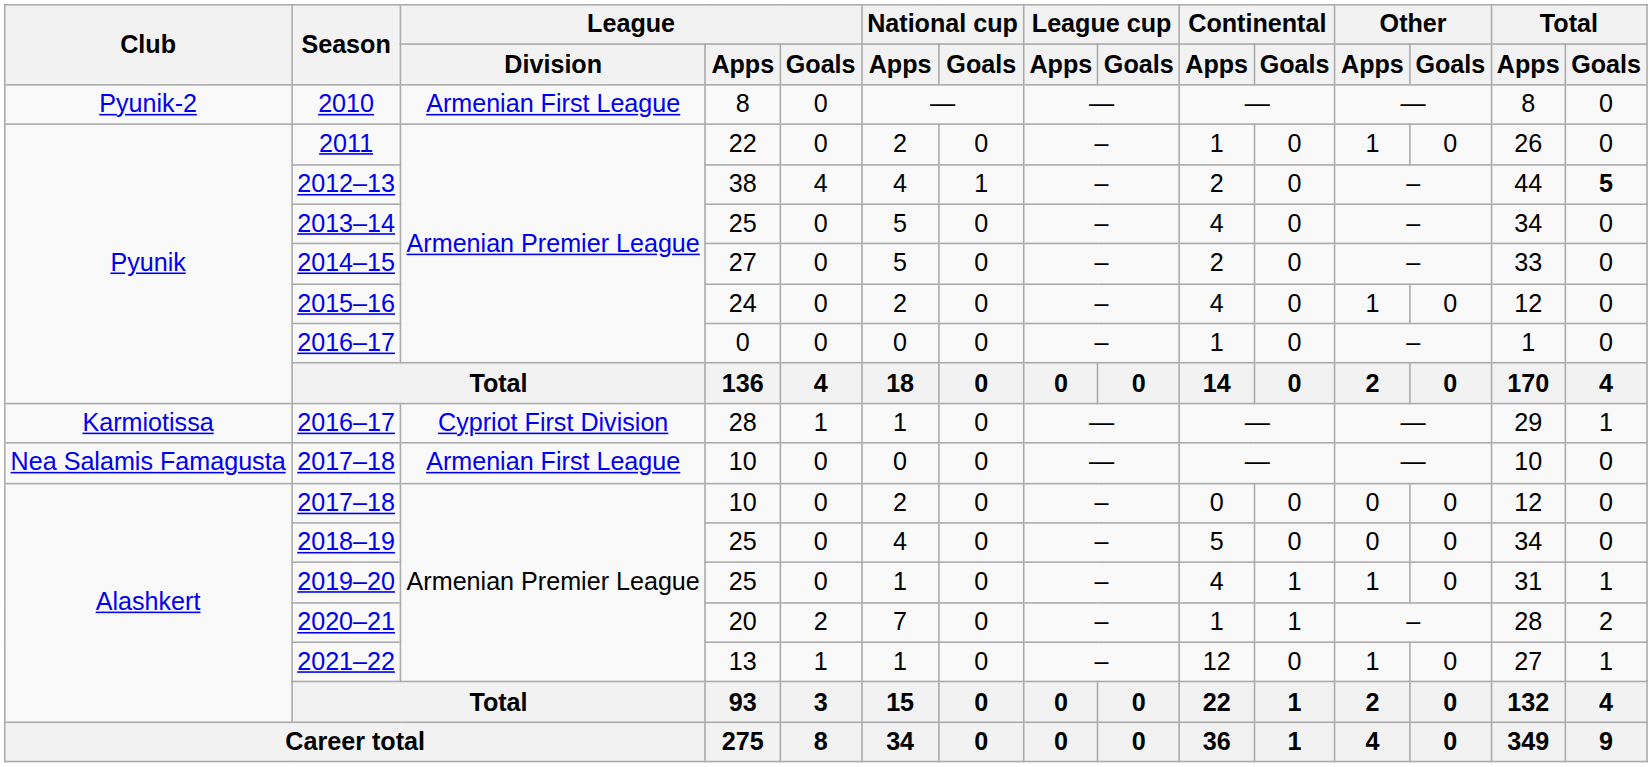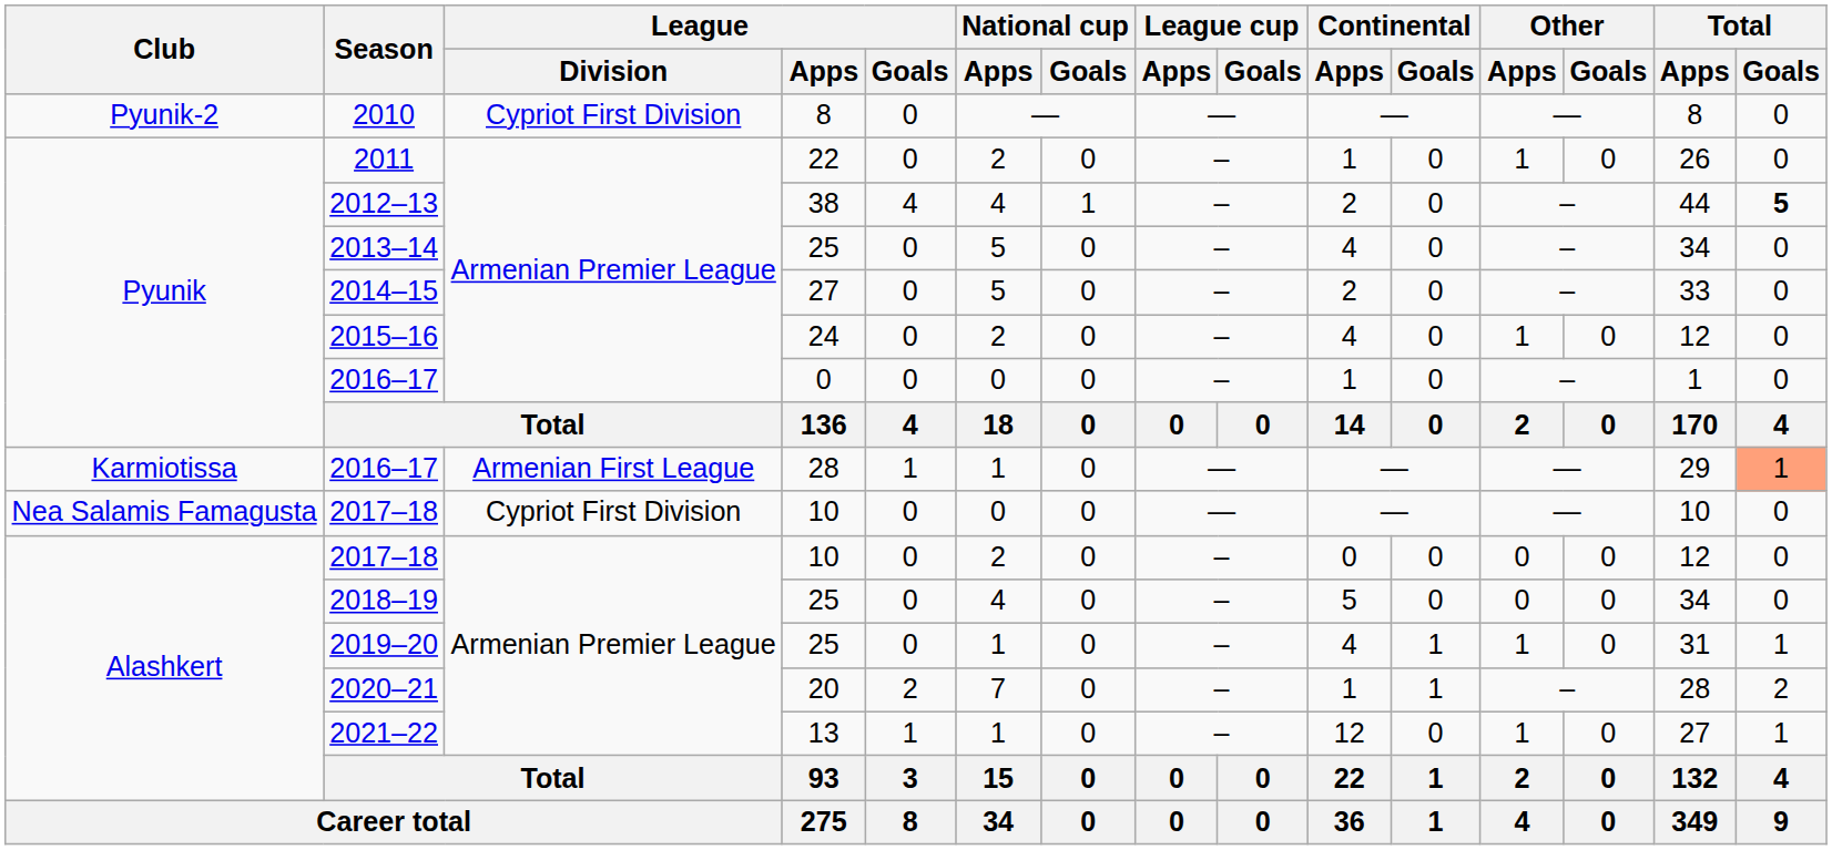 <table class="wikitable" style="text-align:center">
 <tr>
 <th rowspan="2">Club</th>
 <th rowspan="2">Season</th>
 <th colspan="3">League</th>
 <th colspan="2">National cup</th>
 <th colspan="2">League cup</th>
 <th colspan="2">Continental</th>
 <th colspan="2">Other</th>
 <th colspan="2">Total</th>
 </tr>
 <tr>
 <th>Division</th>
 <th>Apps</th>
 <th>Goals</th>
 <th>Apps</th>
 <th>Goals</th>
 <th>Apps</th>
 <th>Goals</th>
 <th>Apps</th>
 <th>Goals</th>
 <th>Apps</th>
 <th>Goals</th>
 <th>Apps</th>
 <th>Goals</th>
 </tr>
 <tr>
 <td><a href='#'>Pyunik-2</a></td>
 <td><a href='#'>2010</a></td>
-<td><a href='#'>Armenian First League</a></td>
+<td><a href='#'>Cypriot First Division</a></td>
 <td>8</td>
 <td>0</td>
 <td colspan="2">—</td>
 <td colspan="2">—</td>
 <td colspan="2">—</td>
 <td colspan="2">—</td>
 <td>8</td>
 <td>0</td>
 </tr>
 <tr>
 <td rowspan="7"><a href='#'>Pyunik</a></td>
 <td><a href='#'>2011</a></td>
 <td rowspan="6"><a href='#'>Armenian Premier League</a></td>
 <td>22</td>
 <td>0</td>
 <td>2</td>
 <td>0</td>
 <td colspan="2">–</td>
 <td>1</td>
 <td>0</td>
 <td>1</td>
 <td>0</td>
 <td>26</td>
 <td>0</td>
 </tr>
 <tr>
 <td><a href='#'>2012–13</a></td>
 <td>38</td>
 <td>4</td>
 <td>4</td>
 <td>1</td>
 <td colspan="2">–</td>
 <td>2</td>
 <td>0</td>
 <td colspan="2">–</td>
 <td>44</td>
 <td><strong>5</strong></td>
 </tr>
 <tr>
 <td><a href='#'>2013–14</a></td>
 <td>25</td>
 <td>0</td>
 <td>5</td>
 <td>0</td>
 <td colspan="2">–</td>
 <td>4</td>
 <td>0</td>
 <td colspan="2">–</td>
 <td>34</td>
 <td>0</td>
 </tr>
 <tr>
 <td><a href='#'>2014–15</a></td>
 <td>27</td>
 <td>0</td>
 <td>5</td>
 <td>0</td>
 <td colspan="2">–</td>
 <td>2</td>
 <td>0</td>
 <td colspan="2">–</td>
 <td>33</td>
 <td>0</td>
 </tr>
 <tr>
 <td><a href='#'>2015–16</a></td>
 <td>24</td>
 <td>0</td>
 <td>2</td>
 <td>0</td>
 <td colspan="2">–</td>
 <td>4</td>
 <td>0</td>
 <td>1</td>
 <td>0</td>
 <td>12</td>
 <td>0</td>
 </tr>
 <tr>
 <td><a href='#'>2016–17</a></td>
 <td>0</td>
 <td>0</td>
 <td>0</td>
 <td>0</td>
 <td colspan="2">–</td>
 <td>1</td>
 <td>0</td>
 <td colspan="2">–</td>
 <td>1</td>
 <td>0</td>
 </tr>
 <tr>
 <th colspan="2">Total</th>
 <th>136</th>
 <th>4</th>
 <th>18</th>
 <th>0</th>
 <th>0</th>
 <th>0</th>
 <th>14</th>
 <th>0</th>
 <th>2</th>
 <th>0</th>
 <th>170</th>
 <th>4</th>
 </tr>
 <tr>
 <td><a href='#'>Karmiotissa</a></td>
 <td><a href='#'>2016–17</a></td>
-<td><a href='#'>Cypriot First Division</a></td>
+<td><a href='#'>Armenian First League</a></td>
 <td>28</td>
 <td>1</td>
 <td>1</td>
 <td>0</td>
 <td colspan="2">—</td>
 <td colspan="2">—</td>
 <td colspan="2">—</td>
 <td>29</td>
-<td>1</td>
+<td style="background: lightsalmon;">1</td>
 </tr>
 <tr>
 <td><a href='#'>Nea Salamis Famagusta</a></td>
 <td><a href='#'>2017–18</a></td>
-<td><a href='#'>Armenian First League</a></td>
+<td>Cypriot First Division</td>
 <td>10</td>
 <td>0</td>
 <td>0</td>
 <td>0</td>
 <td colspan="2">—</td>
 <td colspan="2">—</td>
 <td colspan="2">—</td>
 <td>10</td>
 <td>0</td>
 </tr>
 <tr>
 <td rowspan="6"><a href='#'>Alashkert</a></td>
 <td><a href='#'>2017–18</a></td>
 <td rowspan="5">Armenian Premier League</td>
 <td>10</td>
 <td>0</td>
 <td>2</td>
 <td>0</td>
 <td colspan="2">–</td>
 <td>0</td>
 <td>0</td>
 <td>0</td>
 <td>0</td>
 <td>12</td>
 <td>0</td>
 </tr>
 <tr>
 <td><a href='#'>2018–19</a></td>
 <td>25</td>
 <td>0</td>
 <td>4</td>
 <td>0</td>
 <td colspan="2">–</td>
 <td>5</td>
 <td>0</td>
 <td>0</td>
 <td>0</td>
 <td>34</td>
 <td>0</td>
 </tr>
 <tr>
 <td><a href='#'>2019–20</a></td>
 <td>25</td>
 <td>0</td>
 <td>1</td>
 <td>0</td>
 <td colspan="2">–</td>
 <td>4</td>
 <td>1</td>
 <td>1</td>
 <td>0</td>
 <td>31</td>
 <td>1</td>
 </tr>
 <tr>
 <td><a href='#'>2020–21</a></td>
 <td>20</td>
 <td>2</td>
 <td>7</td>
 <td>0</td>
 <td colspan="2">–</td>
 <td>1</td>
 <td>1</td>
 <td colspan="2">–</td>
 <td>28</td>
 <td>2</td>
 </tr>
 <tr>
 <td><a href='#'>2021–22</a></td>
 <td>13</td>
 <td>1</td>
 <td>1</td>
 <td>0</td>
 <td colspan="2">–</td>
 <td>12</td>
 <td>0</td>
 <td>1</td>
 <td>0</td>
 <td>27</td>
 <td>1</td>
 </tr>
 <tr>
 <th colspan="2">Total</th>
 <th>93</th>
 <th>3</th>
 <th>15</th>
 <th>0</th>
 <th>0</th>
 <th>0</th>
 <th>22</th>
 <th>1</th>
 <th>2</th>
 <th>0</th>
 <th>132</th>
 <th>4</th>
 </tr>
 <tr>
 <th colspan="3">Career total</th>
 <th>275</th>
 <th>8</th>
 <th>34</th>
 <th>0</th>
 <th>0</th>
 <th>0</th>
 <th>36</th>
 <th>1</th>
 <th>4</th>
 <th>0</th>
 <th>349</th>
 <th>9</th>
 </tr>
 </table>
